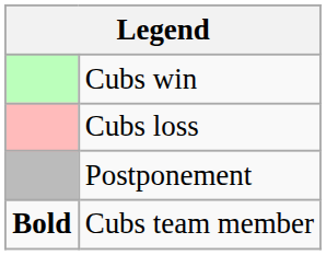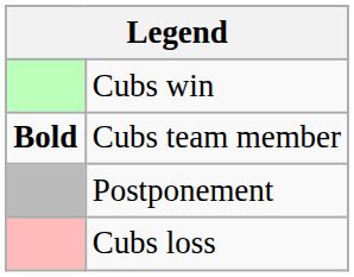 <table class="wikitable" style="font-size:90%">
 <tr>
 <th colspan="2">Legend</th>
 </tr>
 <tr>
 <td bgcolor="#bbffbb"> </td>
 <td>Cubs win</td>
 </tr>
 <tr>
-<td bgcolor="#ffbbbb"> </td>
-<td>Cubs loss</td>
+<td><strong>Bold</strong></td>
+<td>Cubs team member</td>
 </tr>
 <tr>
 <td bgcolor="#bbbbbb"> </td>
 <td>Postponement</td>
 </tr>
 <tr>
-<td><strong>Bold</strong></td>
-<td>Cubs team member</td>
+<td bgcolor="#ffbbbb"> </td>
+<td>Cubs loss</td>
 </tr>
 </table>
